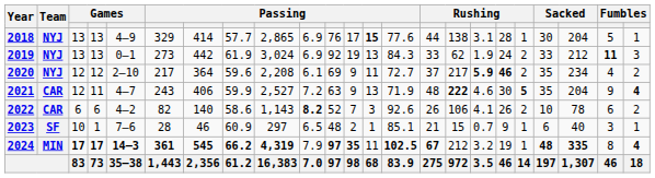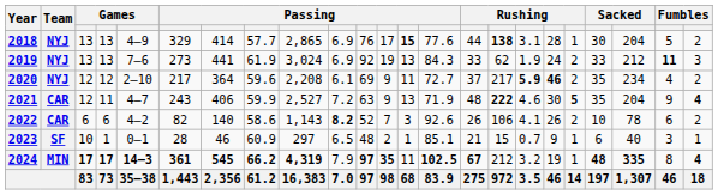 <table class="wikitable" style="text-align:center">
 <tr>
 <th rowspan="2">Year</th>
 <th rowspan="2">Team</th>
 <th colspan="3">Games</th>
 <th colspan="9">Passing</th>
 <th colspan="5">Rushing</th>
 <th colspan="2">Sacked</th>
 <th colspan="2">Fumbles</th>
 </tr>
 <tr>
 <th></th>
 <th></th>
 <th></th>
 <th></th>
 <th></th>
 <th></th>
 <th></th>
 <th></th>
 <th></th>
 <th></th>
 <th></th>
 <th></th>
 <th></th>
 <th></th>
 <th></th>
 <th></th>
 <th></th>
 <th></th>
 <th></th>
 <th></th>
 <th></th>
 </tr>
 <tr>
 <th><a href='#'>2018</a></th>
 <th><a href='#'>NYJ</a></th>
 <td>13</td>
 <td>13</td>
 <td>4–9</td>
 <td>329</td>
 <td>414</td>
 <td>57.7</td>
 <td>2,865</td>
 <td>6.9</td>
 <td>76</td>
 <td>17</td>
 <td><strong>15</strong></td>
 <td>77.6</td>
 <td>44</td>
-<td>138</td>
+<td><strong>138</strong></td>
 <td>3.1</td>
 <td>28</td>
 <td>1</td>
 <td>30</td>
 <td>204</td>
 <td>5</td>
-<td>1</td>
+<td>2</td>
 </tr>
 <tr>
 <th><a href='#'>2019</a></th>
 <th><a href='#'>NYJ</a></th>
 <td>13</td>
 <td>13</td>
-<td>0–1</td>
+<td>7–6</td>
 <td>273</td>
-<td>442</td>
+<td>441</td>
 <td>61.9</td>
 <td>3,024</td>
 <td>6.9</td>
 <td>92</td>
 <td>19</td>
 <td>13</td>
 <td>84.3</td>
 <td>33</td>
 <td>62</td>
 <td>1.9</td>
 <td>24</td>
 <td>2</td>
 <td>33</td>
 <td>212</td>
 <td><strong>11</strong></td>
 <td>3</td>
 </tr>
 <tr>
 <th><a href='#'>2020</a></th>
 <th><a href='#'>NYJ</a></th>
 <td>12</td>
 <td>12</td>
 <td>2–10</td>
 <td>217</td>
 <td>364</td>
 <td>59.6</td>
 <td>2,208</td>
 <td>6.1</td>
 <td>69</td>
 <td>9</td>
 <td>11</td>
 <td>72.7</td>
 <td>37</td>
 <td>217</td>
 <td><strong>5.9</strong></td>
 <td><strong>46</strong></td>
 <td>2</td>
 <td>35</td>
 <td>234</td>
 <td>4</td>
 <td>2</td>
 </tr>
 <tr>
 <th><a href='#'>2021</a></th>
 <th><a href='#'>CAR</a></th>
 <td>12</td>
 <td>11</td>
 <td>4–7</td>
 <td>243</td>
 <td>406</td>
 <td>59.9</td>
 <td>2,527</td>
 <td>7.2</td>
 <td>63</td>
 <td>9</td>
 <td>13</td>
 <td>71.9</td>
 <td>48</td>
 <td><strong>222</strong></td>
 <td>4.6</td>
 <td>30</td>
 <td><strong>5</strong></td>
 <td>35</td>
 <td>204</td>
 <td>9</td>
 <td><strong>4</strong></td>
 </tr>
 <tr>
 <th><a href='#'>2022</a></th>
 <th><a href='#'>CAR</a></th>
 <td>6</td>
 <td>6</td>
 <td>4–2</td>
 <td>82</td>
 <td>140</td>
 <td>58.6</td>
 <td>1,143</td>
 <td><strong>8.2</strong></td>
 <td>52</td>
 <td>7</td>
 <td>3</td>
 <td>92.6</td>
 <td>26</td>
 <td>106</td>
 <td>4.1</td>
 <td>26</td>
 <td>2</td>
 <td>10</td>
 <td>78</td>
 <td>6</td>
 <td>2</td>
 </tr>
 <tr>
 <th><a href='#'>2023</a></th>
 <th><a href='#'>SF</a></th>
 <td>10</td>
 <td>1</td>
-<td>7–6</td>
+<td>0–1</td>
 <td>28</td>
 <td>46</td>
 <td>60.9</td>
 <td>297</td>
 <td>6.5</td>
 <td>48</td>
 <td>2</td>
 <td>1</td>
 <td>85.1</td>
 <td>21</td>
 <td>15</td>
 <td>0.7</td>
 <td>9</td>
 <td>1</td>
 <td>6</td>
 <td>40</td>
 <td>3</td>
 <td>1</td>
 </tr>
 <tr>
 <th><a href='#'>2024</a></th>
 <th><a href='#'>MIN</a></th>
 <td><strong>17</strong></td>
 <td><strong>17</strong></td>
 <td><strong>14–3</strong></td>
 <td><strong>361</strong></td>
 <td><strong>545</strong></td>
 <td><strong>66.2</strong></td>
 <td><strong>4,319</strong></td>
 <td>7.9</td>
 <td><strong>97</strong></td>
 <td><strong>35</strong></td>
 <td>11</td>
 <td><strong>102.5</strong></td>
 <td><strong>67</strong></td>
 <td>212</td>
 <td>3.2</td>
 <td>19</td>
 <td>1</td>
 <td><strong>48</strong></td>
 <td><strong>335</strong></td>
 <td>8</td>
 <td><strong>4</strong></td>
 </tr>
 <tr>
 <th colspan="2"></th>
 <th>83</th>
 <th>73</th>
 <th>35–38</th>
 <th>1,443</th>
 <th>2,356</th>
 <th>61.2</th>
 <th>16,383</th>
 <th>7.0</th>
 <th>97</th>
 <th>98</th>
 <th>68</th>
 <th>83.9</th>
 <th>275</th>
 <th>972</th>
 <th>3.5</th>
 <th>46</th>
 <th>14</th>
 <th>197</th>
 <th>1,307</th>
 <th>46</th>
 <th>18</th>
 </tr>
 </table>
